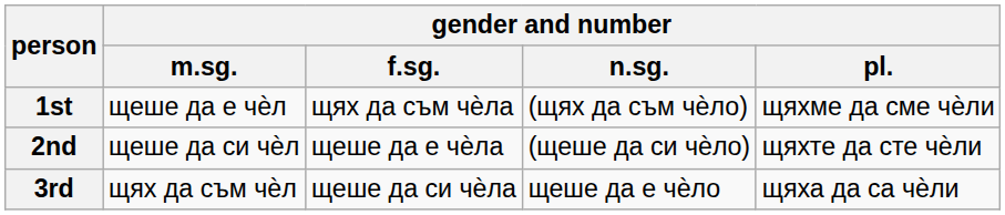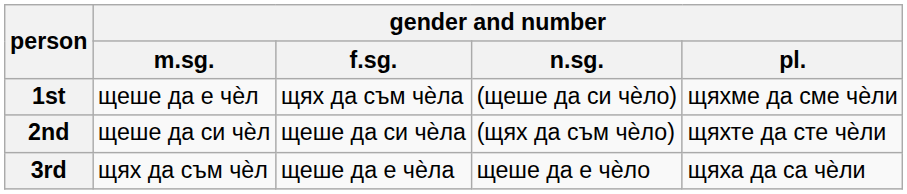 <table class="wikitable">
 <tr>
 <th rowspan="2">person</th>
 <th colspan="4">gender and number</th>
 </tr>
 <tr>
 <th>m.sg.</th>
 <th>f.sg.</th>
 <th>n.sg.</th>
 <th>pl.</th>
 </tr>
 <tr>
 <th>1st</th>
 <td>щеше да е чѐл</td>
 <td>щях да съм чѐла</td>
-<td>(щях да съм чѐло)</td>
+<td>(щеше да си чѐлo)</td>
 <td>щяхме да сме чѐли</td>
 </tr>
 <tr>
 <th>2nd</th>
 <td>щеше да си чѐл</td>
-<td>щеше да е чѐла</td>
-<td>(щеше да си чѐлo)</td>
+<td>щеше да си чѐла</td>
+<td>(щях да съм чѐло)</td>
 <td>щяхте да сте чѐли</td>
 </tr>
 <tr>
 <th>3rd</th>
 <td>щях да съм чѐл</td>
-<td>щеше да си чѐла</td>
+<td>щеше да е чѐла</td>
 <td>щеше да е чѐло</td>
 <td>щяха да са чѐли</td>
 </tr>
 </table>
